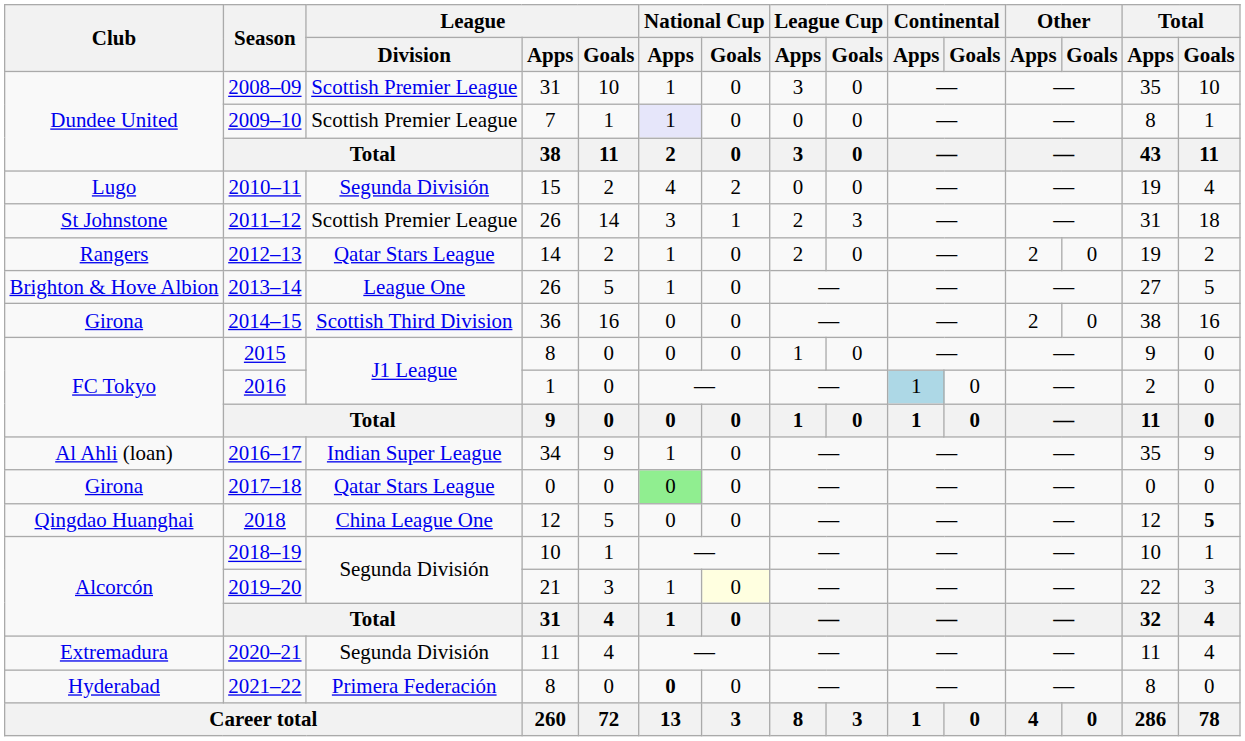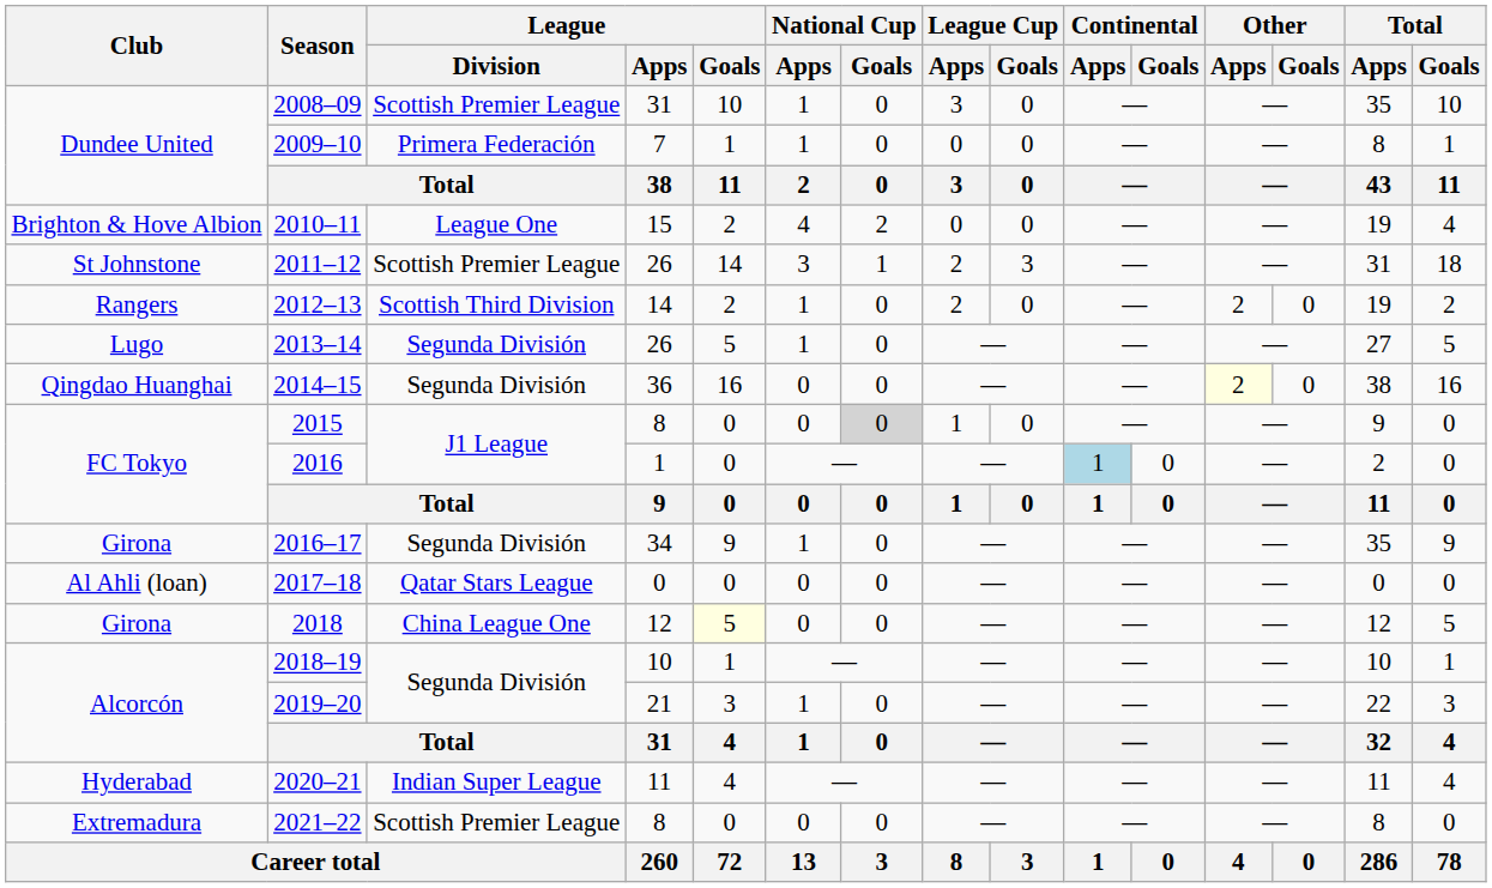 <table class="wikitable" style="font-size:100%; text-align:center">
 <tr>
 <th rowspan="2">Club</th>
 <th rowspan="2">Season</th>
 <th colspan="3">League</th>
 <th colspan="2">National Cup</th>
 <th colspan="2">League Cup</th>
 <th colspan="2">Continental</th>
 <th colspan="2">Other</th>
 <th colspan="2">Total</th>
 </tr>
 <tr>
 <th>Division</th>
 <th>Apps</th>
 <th>Goals</th>
 <th>Apps</th>
 <th>Goals</th>
 <th>Apps</th>
 <th>Goals</th>
 <th>Apps</th>
 <th>Goals</th>
 <th>Apps</th>
 <th>Goals</th>
 <th>Apps</th>
 <th>Goals</th>
 </tr>
 <tr>
 <td rowspan="3"><a href='#'>Dundee United</a></td>
 <td><a href='#'>2008–09</a></td>
 <td><a href='#'>Scottish Premier League</a></td>
 <td>31</td>
 <td>10</td>
 <td>1</td>
 <td>0</td>
 <td>3</td>
 <td>0</td>
 <td colspan="2">—</td>
 <td colspan="2">—</td>
 <td>35</td>
 <td>10</td>
 </tr>
 <tr>
 <td><a href='#'>2009–10</a></td>
-<td>Scottish Premier League</td>
+<td><a href='#'>Primera Federación</a></td>
 <td>7</td>
 <td>1</td>
-<td style="background: lavender;">1</td>
+<td>1</td>
 <td>0</td>
 <td>0</td>
 <td>0</td>
 <td colspan="2">—</td>
 <td colspan="2">—</td>
 <td>8</td>
 <td>1</td>
 </tr>
 <tr>
 <th colspan="2">Total</th>
 <th>38</th>
 <th>11</th>
 <th>2</th>
 <th>0</th>
 <th>3</th>
 <th>0</th>
 <th colspan="2">—</th>
 <th colspan="2">—</th>
 <th>43</th>
 <th>11</th>
 </tr>
 <tr>
-<td><a href='#'>Lugo</a></td>
+<td><a href='#'>Brighton & Hove Albion</a></td>
 <td><a href='#'>2010–11</a></td>
-<td><a href='#'>Segunda División</a></td>
+<td><a href='#'>League One</a></td>
 <td>15</td>
 <td>2</td>
 <td>4</td>
 <td>2</td>
 <td>0</td>
 <td>0</td>
 <td colspan="2">—</td>
 <td colspan="2">—</td>
 <td>19</td>
 <td>4</td>
 </tr>
 <tr>
 <td><a href='#'>St Johnstone</a></td>
 <td><a href='#'>2011–12</a></td>
 <td>Scottish Premier League</td>
 <td>26</td>
 <td>14</td>
 <td>3</td>
 <td>1</td>
 <td>2</td>
 <td>3</td>
 <td colspan="2">—</td>
 <td colspan="2">—</td>
 <td>31</td>
 <td>18</td>
 </tr>
 <tr>
 <td><a href='#'>Rangers</a></td>
 <td><a href='#'>2012–13</a></td>
-<td><a href='#'>Qatar Stars League</a></td>
+<td><a href='#'>Scottish Third Division</a></td>
 <td>14</td>
 <td>2</td>
 <td>1</td>
 <td>0</td>
 <td>2</td>
 <td>0</td>
 <td colspan="2">—</td>
 <td>2</td>
 <td>0</td>
 <td>19</td>
 <td>2</td>
 </tr>
 <tr>
-<td><a href='#'>Brighton & Hove Albion</a></td>
+<td><a href='#'>Lugo</a></td>
 <td><a href='#'>2013–14</a></td>
-<td><a href='#'>League One</a></td>
+<td><a href='#'>Segunda División</a></td>
 <td>26</td>
 <td>5</td>
 <td>1</td>
 <td>0</td>
 <td colspan="2">—</td>
 <td colspan="2">—</td>
 <td colspan="2">—</td>
 <td>27</td>
 <td>5</td>
 </tr>
 <tr>
-<td><a href='#'>Girona</a></td>
+<td><a href='#'>Qingdao Huanghai</a></td>
 <td><a href='#'>2014–15</a></td>
-<td><a href='#'>Scottish Third Division</a></td>
+<td>Segunda División</td>
 <td>36</td>
 <td>16</td>
 <td>0</td>
 <td>0</td>
 <td colspan="2">—</td>
 <td colspan="2">—</td>
-<td>2</td>
+<td style="background: lightyellow;">2</td>
 <td>0</td>
 <td>38</td>
 <td>16</td>
 </tr>
 <tr>
 <td rowspan="3"><a href='#'>FC Tokyo</a></td>
 <td><a href='#'>2015</a></td>
 <td rowspan="2"><a href='#'>J1 League</a></td>
 <td>8</td>
 <td>0</td>
 <td>0</td>
-<td>0</td>
+<td style="background: lightgrey;">0</td>
 <td>1</td>
 <td>0</td>
 <td colspan="2">—</td>
 <td colspan="2">—</td>
 <td>9</td>
 <td>0</td>
 </tr>
 <tr>
 <td><a href='#'>2016</a></td>
 <td>1</td>
 <td>0</td>
 <td colspan="2">—</td>
 <td colspan="2">—</td>
 <td style="background: lightblue;">1</td>
 <td>0</td>
 <td colspan="2">—</td>
 <td>2</td>
 <td>0</td>
 </tr>
 <tr>
 <th colspan="2">Total</th>
 <th>9</th>
 <th>0</th>
 <th>0</th>
 <th>0</th>
 <th>1</th>
 <th>0</th>
 <th>1</th>
 <th>0</th>
 <th colspan="2">—</th>
 <th>11</th>
 <th>0</th>
 </tr>
 <tr>
-<td><a href='#'>Al Ahli</a> (loan)</td>
+<td><a href='#'>Girona</a></td>
 <td><a href='#'>2016–17</a></td>
-<td><a href='#'>Indian Super League</a></td>
+<td>Segunda División</td>
 <td>34</td>
 <td>9</td>
 <td>1</td>
 <td>0</td>
 <td colspan="2">—</td>
 <td colspan="2">—</td>
 <td colspan="2">—</td>
 <td>35</td>
 <td>9</td>
 </tr>
 <tr>
-<td><a href='#'>Girona</a></td>
+<td><a href='#'>Al Ahli</a> (loan)</td>
 <td><a href='#'>2017–18</a></td>
 <td><a href='#'>Qatar Stars League</a></td>
 <td>0</td>
 <td>0</td>
-<td style="background: lightgreen;">0</td>
+<td>0</td>
 <td>0</td>
 <td colspan="2">—</td>
 <td colspan="2">—</td>
 <td colspan="2">—</td>
 <td>0</td>
 <td>0</td>
 </tr>
 <tr>
-<td><a href='#'>Qingdao Huanghai</a></td>
+<td><a href='#'>Girona</a></td>
 <td><a href='#'>2018</a></td>
 <td><a href='#'>China League One</a></td>
 <td>12</td>
-<td>5</td>
+<td style="background: lightyellow;">5</td>
 <td>0</td>
 <td>0</td>
 <td colspan="2">—</td>
 <td colspan="2">—</td>
 <td colspan="2">—</td>
 <td>12</td>
-<td><strong>5</strong></td>
+<td>5</td>
 </tr>
 <tr>
 <td rowspan="3"><a href='#'>Alcorcón</a></td>
 <td><a href='#'>2018–19</a></td>
 <td rowspan="2">Segunda División</td>
 <td>10</td>
 <td>1</td>
 <td colspan="2">—</td>
 <td colspan="2">—</td>
 <td colspan="2">—</td>
 <td colspan="2">—</td>
 <td>10</td>
 <td>1</td>
 </tr>
 <tr>
 <td><a href='#'>2019–20</a></td>
 <td>21</td>
 <td>3</td>
 <td>1</td>
-<td style="background: lightyellow;">0</td>
+<td>0</td>
 <td colspan="2">—</td>
 <td colspan="2">—</td>
 <td colspan="2">—</td>
 <td>22</td>
 <td>3</td>
 </tr>
 <tr>
 <th colspan="2">Total</th>
 <th>31</th>
 <th>4</th>
 <th>1</th>
 <th>0</th>
 <th colspan="2">—</th>
 <th colspan="2">—</th>
 <th colspan="2">—</th>
 <th>32</th>
 <th>4</th>
 </tr>
 <tr>
-<td><a href='#'>Extremadura</a></td>
+<td><a href='#'>Hyderabad</a></td>
 <td><a href='#'>2020–21</a></td>
-<td>Segunda División</td>
+<td><a href='#'>Indian Super League</a></td>
 <td>11</td>
 <td>4</td>
 <td colspan="2">—</td>
 <td colspan="2">—</td>
 <td colspan="2">—</td>
 <td colspan="2">—</td>
 <td>11</td>
 <td>4</td>
 </tr>
 <tr>
-<td><a href='#'>Hyderabad</a></td>
+<td><a href='#'>Extremadura</a></td>
 <td><a href='#'>2021–22</a></td>
-<td><a href='#'>Primera Federación</a></td>
+<td>Scottish Premier League</td>
 <td>8</td>
 <td>0</td>
-<td><strong>0</strong></td>
+<td>0</td>
 <td>0</td>
 <td colspan="2">—</td>
 <td colspan="2">—</td>
 <td colspan="2">—</td>
 <td>8</td>
 <td>0</td>
 </tr>
 <tr>
 <th colspan="3">Career total</th>
 <th>260</th>
 <th>72</th>
 <th>13</th>
 <th>3</th>
 <th>8</th>
 <th>3</th>
 <th>1</th>
 <th>0</th>
 <th>4</th>
 <th>0</th>
 <th>286</th>
 <th>78</th>
 </tr>
 </table>
